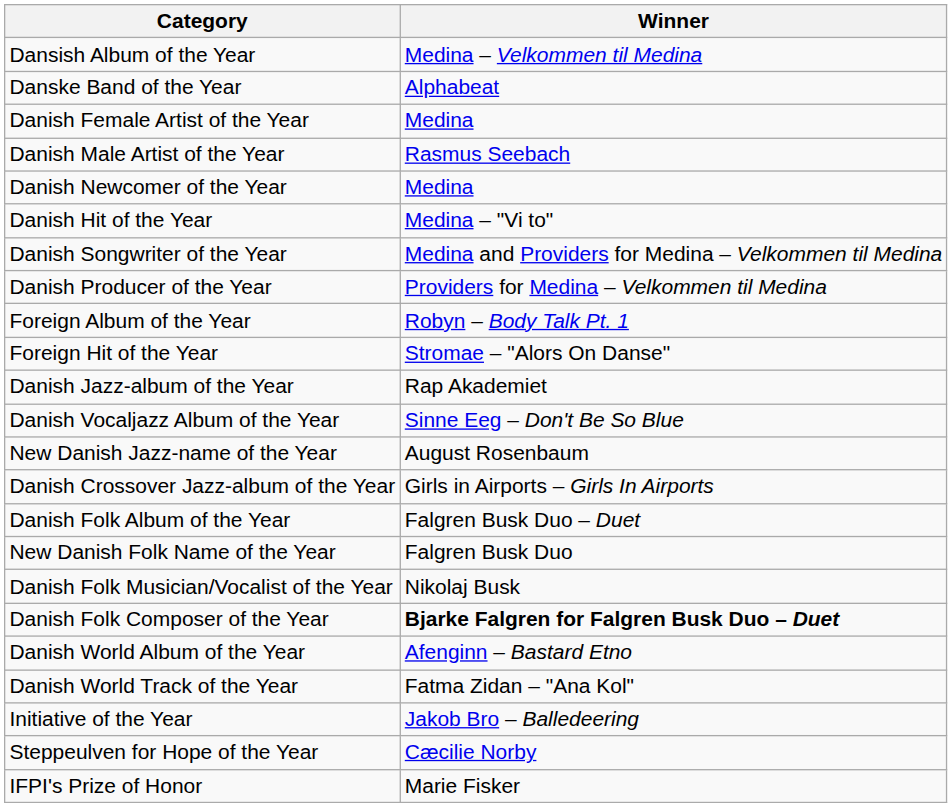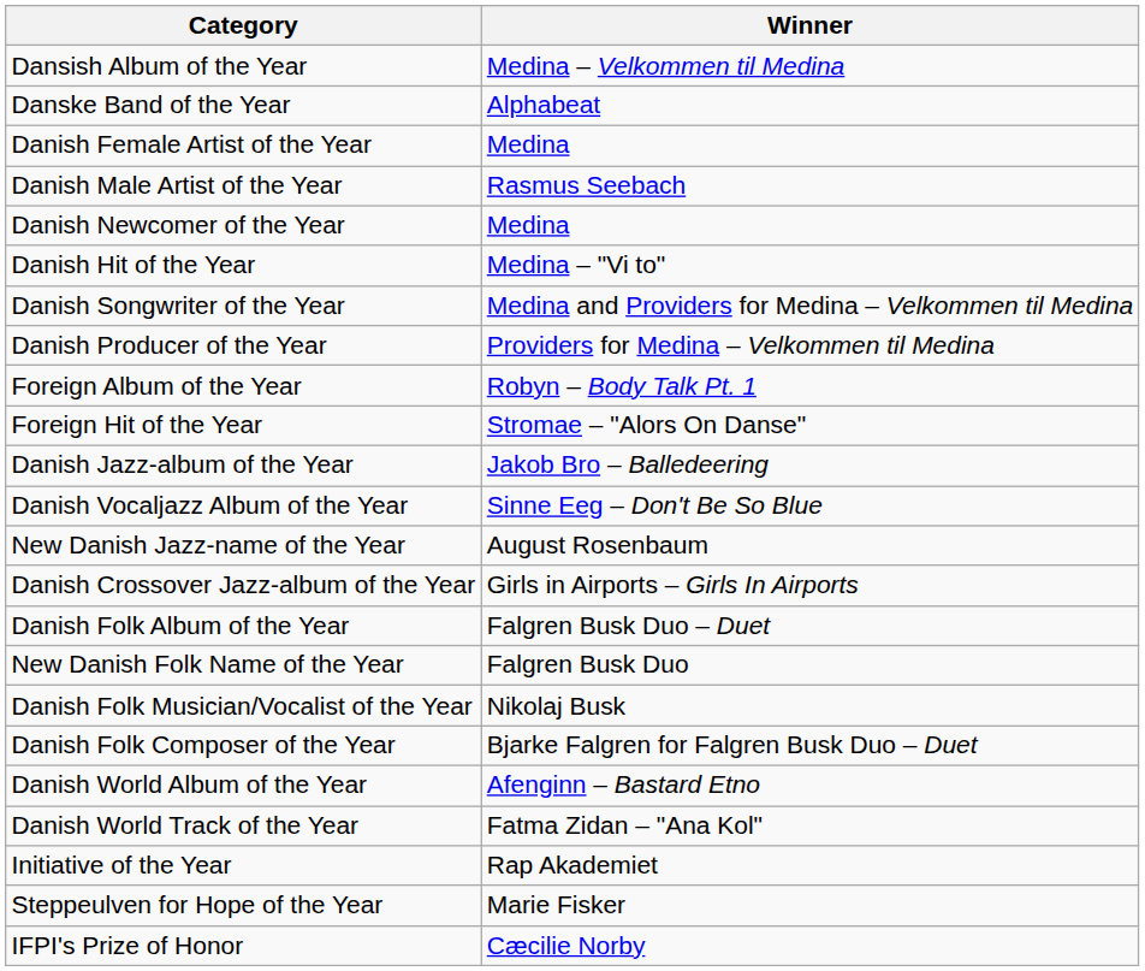 <table class="wikitable">
 <tr>
 <th>Category</th>
 <th>Winner</th>
 </tr>
 <tr>
 <td>Dansish Album of the Year</td>
 <td><a href='#'>Medina</a> – <em><a href='#'>Velkommen til Medina</a></em></td>
 </tr>
 <tr>
 <td>Danske Band of the Year</td>
 <td><a href='#'>Alphabeat</a></td>
 </tr>
 <tr>
 <td>Danish Female Artist of the Year</td>
 <td><a href='#'>Medina</a></td>
 </tr>
 <tr>
 <td>Danish Male Artist of the Year</td>
 <td><a href='#'>Rasmus Seebach</a></td>
 </tr>
 <tr>
 <td>Danish Newcomer of the Year</td>
 <td><a href='#'>Medina</a></td>
 </tr>
 <tr>
 <td>Danish Hit of the Year</td>
 <td><a href='#'>Medina</a> – "Vi to"</td>
 </tr>
 <tr>
 <td>Danish Songwriter of the Year</td>
 <td><a href='#'>Medina</a> and <a href='#'>Providers</a> for Medina – <em>Velkommen til Medina</em></td>
 </tr>
 <tr>
 <td>Danish Producer of the Year</td>
 <td><a href='#'>Providers</a> for <a href='#'>Medina</a> – <em>Velkommen til Medina</em></td>
 </tr>
 <tr>
 <td>Foreign Album of the Year</td>
 <td><a href='#'>Robyn</a> – <em><a href='#'>Body Talk Pt. 1</a></em></td>
 </tr>
 <tr>
 <td>Foreign Hit of the Year</td>
 <td><a href='#'>Stromae</a> – "Alors On Danse"</td>
 </tr>
 <tr>
 <td>Danish Jazz-album of the Year</td>
-<td>Rap Akademiet</td>
+<td><a href='#'>Jakob Bro</a> – <em>Balledeering</em></td>
 </tr>
 <tr>
 <td>Danish Vocaljazz Album of the Year</td>
 <td><a href='#'>Sinne Eeg</a> – <em>Don't Be So Blue</em></td>
 </tr>
 <tr>
 <td>New Danish Jazz-name of the Year</td>
 <td>August Rosenbaum</td>
 </tr>
 <tr>
 <td>Danish Crossover Jazz-album of the Year</td>
 <td>Girls in Airports – <em>Girls In Airports</em></td>
 </tr>
 <tr>
 <td>Danish Folk Album of the Year</td>
 <td>Falgren Busk Duo – <em>Duet</em></td>
 </tr>
 <tr>
 <td>New Danish Folk Name of the Year</td>
 <td>Falgren Busk Duo</td>
 </tr>
 <tr>
 <td>Danish Folk Musician/Vocalist of the Year</td>
 <td>Nikolaj Busk</td>
 </tr>
 <tr>
 <td>Danish Folk Composer of the Year</td>
-<td><strong>Bjarke Falgren for Falgren Busk Duo – <em>Duet</em></strong></td>
+<td>Bjarke Falgren for Falgren Busk Duo – <em>Duet</em></td>
 </tr>
 <tr>
 <td>Danish World Album of the Year</td>
 <td><a href='#'>Afenginn</a> – <em>Bastard Etno</em></td>
 </tr>
 <tr>
 <td>Danish World Track of the Year</td>
 <td>Fatma Zidan – "Ana Kol"</td>
 </tr>
 <tr>
 <td>Initiative of the Year</td>
-<td><a href='#'>Jakob Bro</a> – <em>Balledeering</em></td>
+<td>Rap Akademiet</td>
 </tr>
 <tr>
 <td>Steppeulven for Hope of the Year</td>
-<td><a href='#'>Cæcilie Norby</a></td>
+<td>Marie Fisker</td>
 </tr>
 <tr>
 <td>IFPI's Prize of Honor</td>
-<td>Marie Fisker</td>
+<td><a href='#'>Cæcilie Norby</a></td>
 </tr>
 </table>
